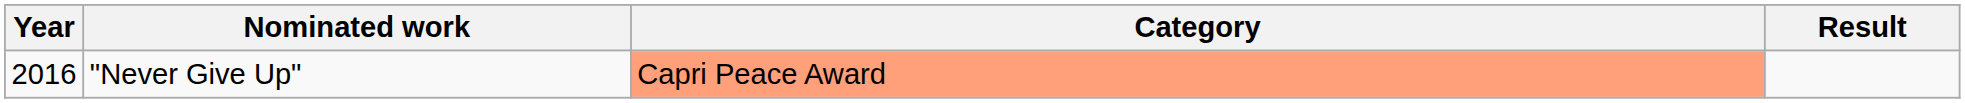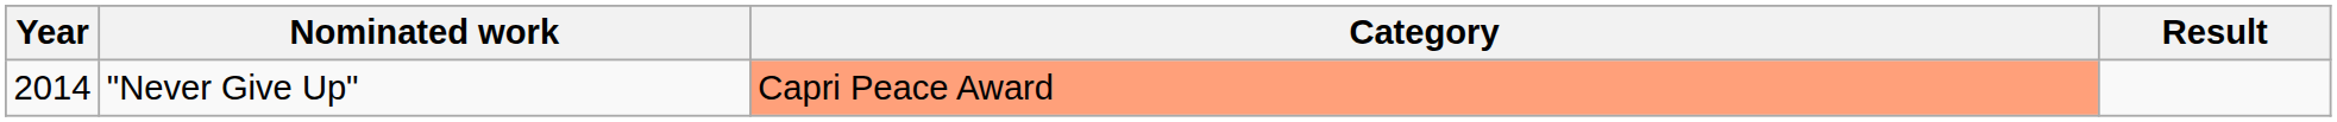 <table class=wikitable>
 <tr>
 <th style="width:4%;">Year</th>
 <th style="width:28%;">Nominated work</th>
 <th style="width:58%;">Category</th>
 <th style="width:10%;">Result</th>
 </tr>
 <tr>
-<td>2016</td>
+<td>2014</td>
 <td>"Never Give Up"</td>
 <td style="background: lightsalmon;">Capri Peace Award</td>
 <td></td>
 </tr>
 </table>
